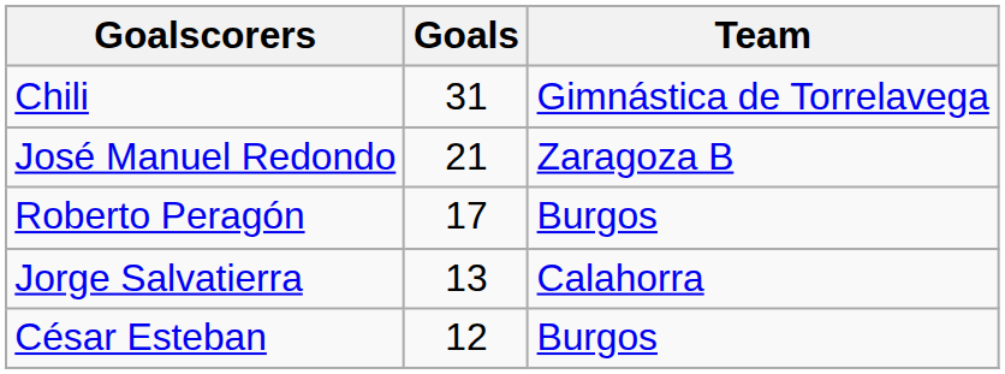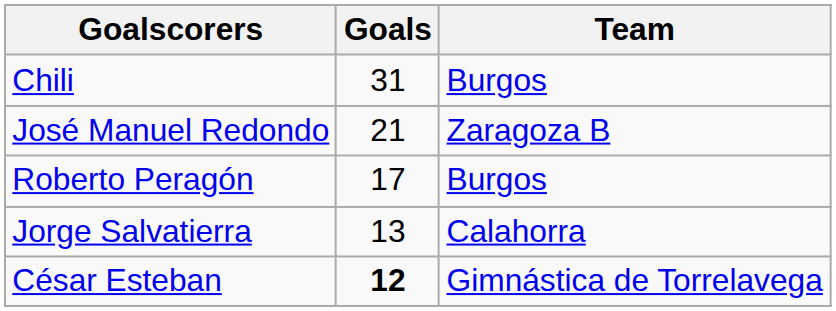 <table class="wikitable sortable">
 <tr>
 <th>Goalscorers</th>
 <th>Goals</th>
 <th>Team</th>
 </tr>
 <tr>
 <td> <a href='#'>Chili</a></td>
 <td align=center>31</td>
-<td><a href='#'>Gimnástica de Torrelavega</a></td>
+<td><a href='#'>Burgos</a></td>
 </tr>
 <tr>
 <td> <a href='#'>José Manuel Redondo</a></td>
 <td align=center>21</td>
 <td><a href='#'>Zaragoza B</a></td>
 </tr>
 <tr>
 <td> <a href='#'>Roberto Peragón</a></td>
 <td align=center>17</td>
 <td><a href='#'>Burgos</a></td>
 </tr>
 <tr>
 <td> <a href='#'>Jorge Salvatierra</a></td>
 <td align=center>13</td>
 <td><a href='#'>Calahorra</a></td>
 </tr>
 <tr>
 <td> <a href='#'>César Esteban</a></td>
-<td align=center>12</td>
-<td><a href='#'>Burgos</a></td>
+<td align=center><strong>12</strong></td>
+<td><a href='#'>Gimnástica de Torrelavega</a></td>
 </tr>
 </table>
